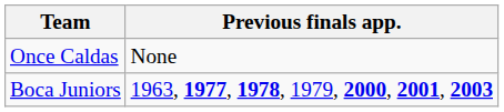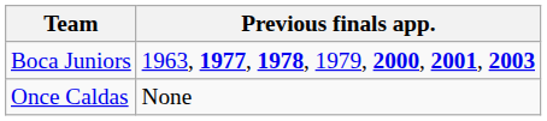 <table class="wikitable">
 <tr>
 <th>Team</th>
 <th>Previous finals app.</th>
 </tr>
 <tr>
+<td> <a href='#'>Boca Juniors</a></td>
+<td><a href='#'>1963</a>, <strong><a href='#'>1977</a></strong>, <strong><a href='#'>1978</a></strong>, <a href='#'>1979</a>, <strong><a href='#'>2000</a></strong>, <strong><a href='#'>2001</a></strong>, <strong><a href='#'>2003</a></strong></td>
+</tr>
+<tr>
 <td> <a href='#'>Once Caldas</a></td>
 <td>None</td>
 </tr>
-<tr>
-<td> <a href='#'>Boca Juniors</a></td>
-<td><a href='#'>1963</a>, <strong><a href='#'>1977</a></strong>, <strong><a href='#'>1978</a></strong>, <a href='#'>1979</a>, <strong><a href='#'>2000</a></strong>, <strong><a href='#'>2001</a></strong>, <strong><a href='#'>2003</a></strong></td>
-</tr>
 </table>
